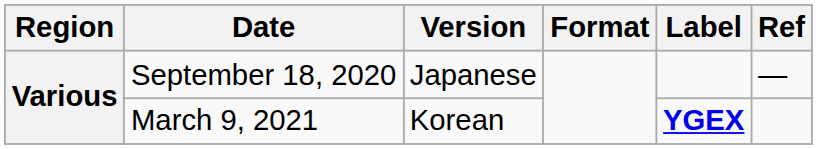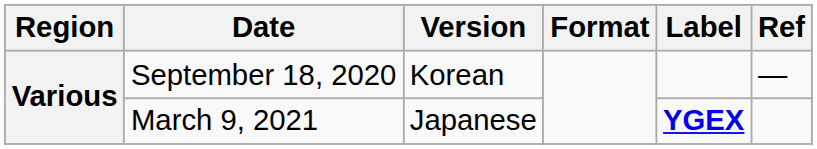 <table class="wikitable plainrowheaders">
 <tr>
 <th scope="col">Region</th>
 <th scope="col">Date</th>
 <th scope="col">Version</th>
 <th scope="col">Format</th>
 <th scope="col">Label</th>
 <th scope="col">Ref</th>
 </tr>
 <tr>
 <th scope="row" rowspan="2">Various</th>
 <td>September 18, 2020</td>
-<td>Japanese</td>
+<td>Korean</td>
 <td rowspan="2"></td>
 <td></td>
 <td>—</td>
 </tr>
 <tr>
 <td>March 9, 2021</td>
-<td>Korean</td>
+<td>Japanese</td>
 <td><strong><a href='#'>YGEX</a></strong></td>
 <td></td>
 </tr>
 </table>
